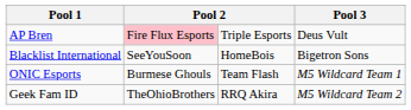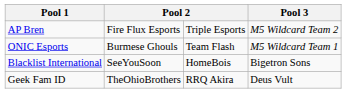 <table class="wikitable" style="margin-left: auto; margin-right: auto;">
 <tr>
 <th>Pool 1</th>
 <th colspan="2">Pool 2</th>
 <th>Pool 3</th>
 </tr>
 <tr>
 <td> <a href='#'>AP Bren</a></td>
-<td style="background: pink;"> Fire Flux Esports</td>
+<td> Fire Flux Esports</td>
 <td> Triple Esports</td>
-<td> Deus Vult</td>
+<td><em>M5 Wildcard Team 2</em></td>
+</tr>
+<tr>
+<td> <a href='#'>ONIC Esports</a></td>
+<td> Burmese Ghouls</td>
+<td> Team Flash</td>
+<td><em>M5 Wildcard Team 1</em></td>
 </tr>
 <tr>
 <td> <a href='#'>Blacklist International</a></td>
 <td> SeeYouSoon</td>
 <td> HomeBois</td>
 <td> Bigetron Sons</td>
 </tr>
 <tr>
-<td> <a href='#'>ONIC Esports</a></td>
-<td> Burmese Ghouls</td>
-<td> Team Flash</td>
-<td><em>M5 Wildcard Team 1</em></td>
-</tr>
-<tr>
 <td> Geek Fam ID</td>
 <td> TheOhioBrothers</td>
 <td> RRQ Akira</td>
-<td><em>M5 Wildcard Team 2</em></td>
+<td> Deus Vult</td>
 </tr>
 </table>
